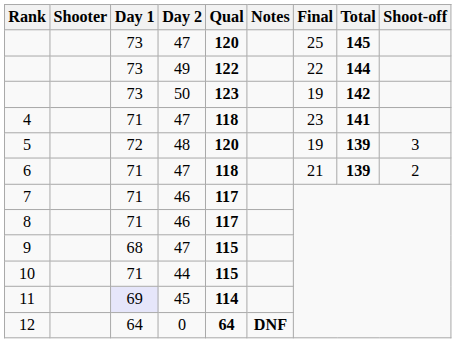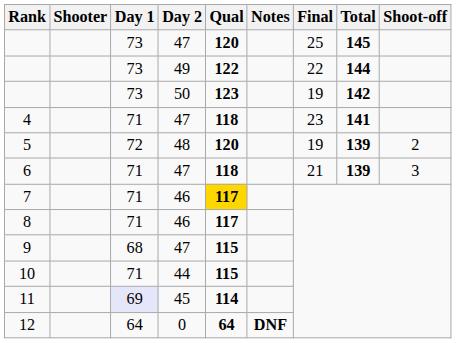 <table class="wikitable sortable" style="text-align: center">
 <tr>
 <th>Rank</th>
 <th>Shooter</th>
 <th>Day 1</th>
 <th>Day 2</th>
 <th>Qual</th>
 <th>Notes</th>
 <th>Final</th>
 <th>Total</th>
 <th>Shoot-off</th>
 </tr>
 <tr>
 <td></td>
 <td align=left></td>
 <td>73</td>
 <td>47</td>
 <td><strong>120</strong></td>
 <td></td>
 <td>25</td>
 <td><strong>145</strong></td>
 <td></td>
 </tr>
 <tr>
 <td></td>
 <td align=left></td>
 <td>73</td>
 <td>49</td>
 <td><strong>122</strong></td>
 <td></td>
 <td>22</td>
 <td><strong>144</strong></td>
 <td></td>
 </tr>
 <tr>
 <td></td>
 <td align=left></td>
 <td>73</td>
 <td>50</td>
 <td><strong>123</strong></td>
 <td></td>
 <td>19</td>
 <td><strong>142</strong></td>
 <td></td>
 </tr>
 <tr>
 <td>4</td>
 <td align=left></td>
 <td>71</td>
 <td>47</td>
 <td><strong>118</strong></td>
 <td></td>
 <td>23</td>
 <td><strong>141</strong></td>
 <td></td>
 </tr>
 <tr>
 <td>5</td>
 <td align=left></td>
 <td>72</td>
 <td>48</td>
 <td><strong>120</strong></td>
 <td></td>
 <td>19</td>
 <td><strong>139</strong></td>
-<td>3</td>
+<td>2</td>
 </tr>
 <tr>
 <td>6</td>
 <td align=left></td>
 <td>71</td>
 <td>47</td>
 <td><strong>118</strong></td>
 <td></td>
 <td>21</td>
 <td><strong>139</strong></td>
-<td>2</td>
+<td>3</td>
 </tr>
 <tr>
 <td>7</td>
 <td align=left></td>
 <td>71</td>
 <td>46</td>
-<td><strong>117</strong></td>
+<td style="background: gold;"><strong>117</strong></td>
 <td></td>
 </tr>
 <tr>
 <td>8</td>
 <td align=left></td>
 <td>71</td>
 <td>46</td>
 <td><strong>117</strong></td>
 <td></td>
 </tr>
 <tr>
 <td>9</td>
 <td align=left></td>
 <td>68</td>
 <td>47</td>
 <td><strong>115</strong></td>
 <td></td>
 </tr>
 <tr>
 <td>10</td>
 <td align=left></td>
 <td>71</td>
 <td>44</td>
 <td><strong>115</strong></td>
 <td></td>
 </tr>
 <tr>
 <td>11</td>
 <td align=left></td>
 <td style="background: lavender;">69</td>
 <td>45</td>
 <td><strong>114</strong></td>
 <td></td>
 </tr>
 <tr>
 <td>12</td>
 <td align=left></td>
 <td>64</td>
 <td>0</td>
 <td><strong> 64</strong></td>
 <td><strong>DNF</strong></td>
 </tr>
 </table>
